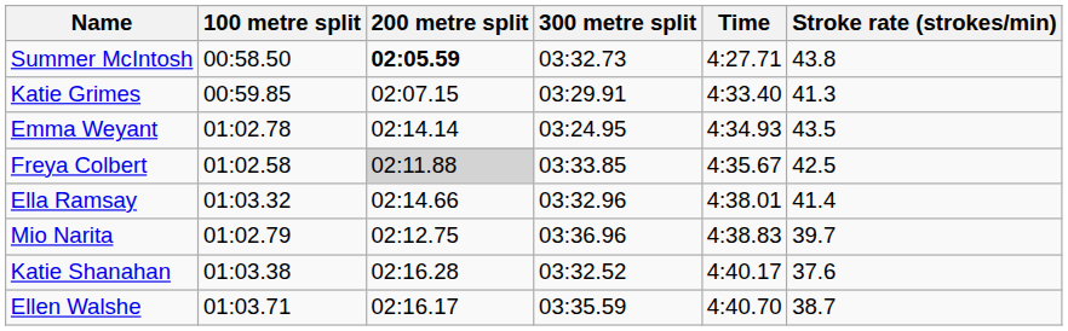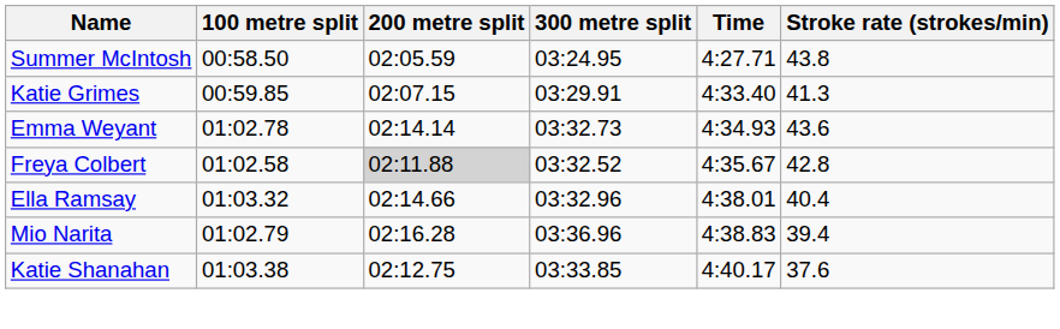 <table class="wikitable sortable mw-collapsible">
 <tr>
 <th scope="col">Name</th>
 <th scope="col">100 metre split</th>
 <th scope="col">200 metre split</th>
 <th scope="col">300 metre split</th>
 <th scope="col">Time</th>
 <th scope="col">Stroke rate (strokes/min)</th>
 </tr>
 <tr>
 <td><a href='#'>Summer McIntosh</a></td>
 <td>00:58.50</td>
-<td><strong>02:05.59</strong></td>
-<td>03:32.73</td>
+<td>02:05.59</td>
+<td>03:24.95</td>
 <td>4:27.71</td>
 <td>43.8</td>
 </tr>
 <tr>
 <td><a href='#'>Katie Grimes</a></td>
 <td>00:59.85</td>
 <td>02:07.15</td>
 <td>03:29.91</td>
 <td>4:33.40</td>
 <td>41.3</td>
 </tr>
 <tr>
 <td><a href='#'>Emma Weyant</a></td>
 <td>01:02.78</td>
 <td>02:14.14</td>
-<td>03:24.95</td>
+<td>03:32.73</td>
 <td>4:34.93</td>
-<td>43.5</td>
+<td>43.6</td>
 </tr>
 <tr>
 <td><a href='#'>Freya Colbert</a></td>
 <td>01:02.58</td>
 <td style="background: lightgrey;">02:11.88</td>
-<td>03:33.85</td>
+<td>03:32.52</td>
 <td>4:35.67</td>
-<td>42.5</td>
+<td>42.8</td>
 </tr>
 <tr>
 <td><a href='#'>Ella Ramsay</a></td>
 <td>01:03.32</td>
 <td>02:14.66</td>
 <td>03:32.96</td>
 <td>4:38.01</td>
-<td>41.4</td>
+<td>40.4</td>
 </tr>
 <tr>
 <td><a href='#'>Mio Narita</a></td>
 <td>01:02.79</td>
-<td>02:12.75</td>
+<td>02:16.28</td>
 <td>03:36.96</td>
 <td>4:38.83</td>
-<td>39.7</td>
+<td>39.4</td>
 </tr>
 <tr>
 <td><a href='#'>Katie Shanahan</a></td>
 <td>01:03.38</td>
-<td>02:16.28</td>
-<td>03:32.52</td>
+<td>02:12.75</td>
+<td>03:33.85</td>
 <td>4:40.17</td>
 <td>37.6</td>
 </tr>
-<tr>
-<td><a href='#'>Ellen Walshe</a></td>
-<td>01:03.71</td>
-<td>02:16.17</td>
-<td>03:35.59</td>
-<td>4:40.70</td>
-<td>38.7</td>
-</tr>
 </table>
